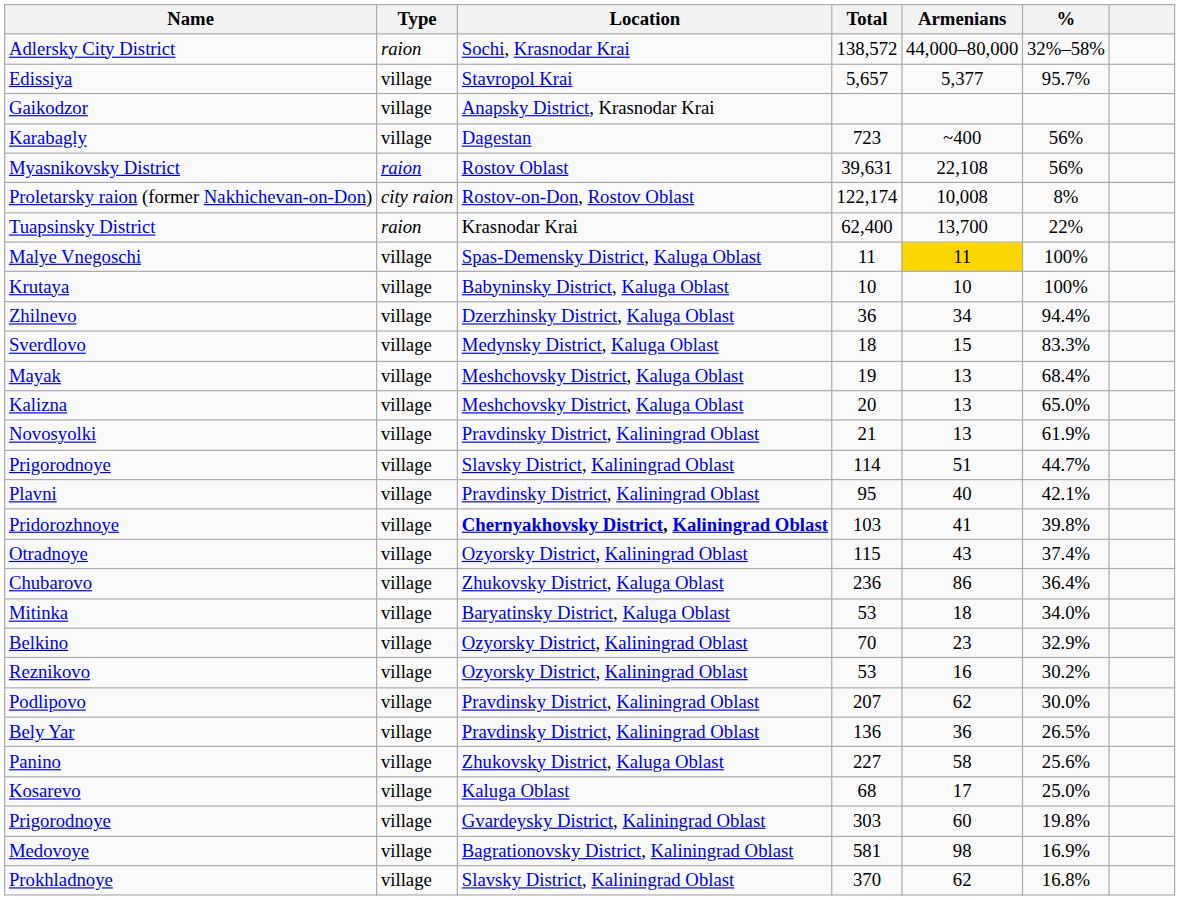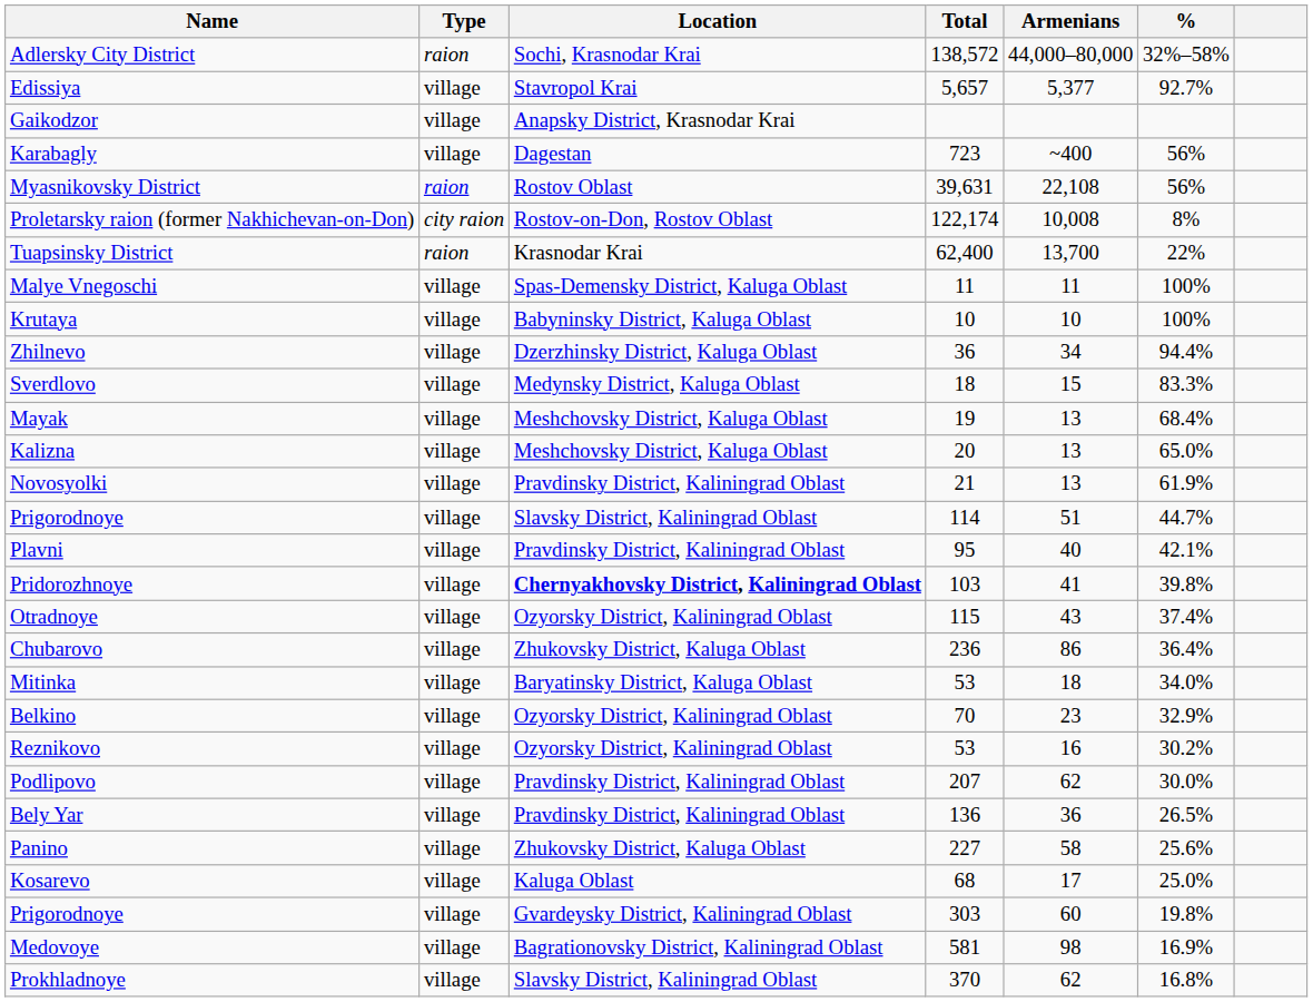 <table class="wikitable sortable">
 <tr>
 <th>Name</th>
 <th>Type</th>
 <th>Location</th>
 <th>Total</th>
 <th>Armenians</th>
 <th>%</th>
 <th class="unsortable" style="width:3em"></th>
 </tr>
 <tr>
 <td><a href='#'>Adlersky City District</a></td>
 <td><em>raion</em></td>
 <td> <a href='#'>Sochi</a>, <a href='#'>Krasnodar Krai</a></td>
 <td align="center">138,572</td>
 <td align="center">44,000–80,000</td>
 <td align="center">32%–58%</td>
 <td align="center"></td>
 </tr>
 <tr>
 <td><a href='#'>Edissiya</a></td>
 <td>village</td>
 <td> <a href='#'>Stavropol Krai</a></td>
 <td align="center">5,657</td>
 <td align="center">5,377</td>
-<td align="center">95.7%</td>
+<td align="center">92.7%</td>
 <td align="center"></td>
 </tr>
 <tr>
 <td><a href='#'>Gaikodzor</a></td>
 <td>village</td>
 <td> <a href='#'>Anapsky District</a>, Krasnodar Krai</td>
 <td align="center"></td>
 <td align="center"></td>
 <td align="center"></td>
 <td align="center"></td>
 </tr>
 <tr>
 <td><a href='#'>Karabagly</a></td>
 <td>village</td>
 <td> <a href='#'>Dagestan</a></td>
 <td align="center">723</td>
 <td align="center">~400</td>
 <td align="center">56%</td>
 <td align="center"></td>
 </tr>
 <tr>
 <td><a href='#'>Myasnikovsky District</a></td>
 <td><em><a href='#'>raion</a></em></td>
 <td> <a href='#'>Rostov Oblast</a></td>
 <td align="center">39,631</td>
 <td align="center">22,108</td>
 <td align="center">56%</td>
 <td align="center"></td>
 </tr>
 <tr>
 <td><a href='#'>Proletarsky raion</a> (former <a href='#'>Nakhichevan-on-Don</a>)</td>
 <td><em>city raion</em></td>
 <td> <a href='#'>Rostov-on-Don</a>, <a href='#'>Rostov Oblast</a></td>
 <td align="center">122,174</td>
 <td align="center">10,008</td>
 <td align="center">8%</td>
 <td align="center"></td>
 </tr>
 <tr>
 <td><a href='#'>Tuapsinsky District</a></td>
 <td><em>raion</em></td>
 <td> Krasnodar Krai</td>
 <td align="center">62,400</td>
 <td align="center">13,700</td>
 <td align="center">22%</td>
 <td align="center"></td>
 </tr>
 <tr>
 <td><a href='#'>Malye Vnegoschi</a></td>
 <td>village</td>
 <td> <a href='#'>Spas-Demensky District</a>, <a href='#'>Kaluga Oblast</a></td>
 <td align="center">11</td>
-<td align="center" style="background: gold;">11</td>
+<td align="center">11</td>
 <td align="center">100%</td>
 <td align="center"></td>
 </tr>
 <tr>
 <td><a href='#'>Krutaya</a></td>
 <td>village</td>
 <td> <a href='#'>Babyninsky District</a>, <a href='#'>Kaluga Oblast</a></td>
 <td align="center">10</td>
 <td align="center">10</td>
 <td align="center">100%</td>
 <td align="center"></td>
 </tr>
 <tr>
 <td><a href='#'>Zhilnevo</a></td>
 <td>village</td>
 <td> <a href='#'>Dzerzhinsky District</a>, <a href='#'>Kaluga Oblast</a></td>
 <td align="center">36</td>
 <td align="center">34</td>
 <td align="center">94.4%</td>
 <td align="center"></td>
 </tr>
 <tr>
 <td><a href='#'>Sverdlovo</a></td>
 <td>village</td>
 <td> <a href='#'>Medynsky District</a>, <a href='#'>Kaluga Oblast</a></td>
 <td align="center">18</td>
 <td align="center">15</td>
 <td align="center">83.3%</td>
 <td align="center"></td>
 </tr>
 <tr>
 <td><a href='#'>Mayak</a></td>
 <td>village</td>
 <td> <a href='#'>Meshchovsky District</a>, <a href='#'>Kaluga Oblast</a></td>
 <td align="center">19</td>
 <td align="center">13</td>
 <td align="center">68.4%</td>
 <td align="center"></td>
 </tr>
 <tr>
 <td><a href='#'>Kalizna</a></td>
 <td>village</td>
 <td> <a href='#'>Meshchovsky District</a>, <a href='#'>Kaluga Oblast</a></td>
 <td align="center">20</td>
 <td align="center">13</td>
 <td align="center">65.0%</td>
 <td align="center"></td>
 </tr>
 <tr>
 <td><a href='#'>Novosyolki</a></td>
 <td>village</td>
 <td> <a href='#'>Pravdinsky District</a>, <a href='#'>Kaliningrad Oblast</a></td>
 <td align="center">21</td>
 <td align="center">13</td>
 <td align="center">61.9%</td>
 <td align="center"></td>
 </tr>
 <tr>
 <td><a href='#'>Prigorodnoye</a></td>
 <td>village</td>
 <td> <a href='#'>Slavsky District</a>, <a href='#'>Kaliningrad Oblast</a></td>
 <td align="center">114</td>
 <td align="center">51</td>
 <td align="center">44.7%</td>
 <td align="center"></td>
 </tr>
 <tr>
 <td><a href='#'>Plavni</a></td>
 <td>village</td>
 <td> <a href='#'>Pravdinsky District</a>, <a href='#'>Kaliningrad Oblast</a></td>
 <td align="center">95</td>
 <td align="center">40</td>
 <td align="center">42.1%</td>
 <td align="center"></td>
 </tr>
 <tr>
 <td><a href='#'>Pridorozhnoye</a></td>
 <td>village</td>
 <td><strong> <a href='#'>Chernyakhovsky District</a>, <a href='#'>Kaliningrad Oblast</a></strong></td>
 <td align="center">103</td>
 <td align="center">41</td>
 <td align="center">39.8%</td>
 <td align="center"></td>
 </tr>
 <tr>
 <td><a href='#'>Otradnoye</a></td>
 <td>village</td>
 <td> <a href='#'>Ozyorsky District</a>, <a href='#'>Kaliningrad Oblast</a></td>
 <td align="center">115</td>
 <td align="center">43</td>
 <td align="center">37.4%</td>
 <td align="center"></td>
 </tr>
 <tr>
 <td><a href='#'>Chubarovo</a></td>
 <td>village</td>
 <td> <a href='#'>Zhukovsky District</a>, <a href='#'>Kaluga Oblast</a></td>
 <td align="center">236</td>
 <td align="center">86</td>
 <td align="center">36.4%</td>
 <td align="center"></td>
 </tr>
 <tr>
 <td><a href='#'>Mitinka</a></td>
 <td>village</td>
 <td> <a href='#'>Baryatinsky District</a>, <a href='#'>Kaluga Oblast</a></td>
 <td align="center">53</td>
 <td align="center">18</td>
 <td align="center">34.0%</td>
 <td align="center"></td>
 </tr>
 <tr>
 <td><a href='#'>Belkino</a></td>
 <td>village</td>
 <td> <a href='#'>Ozyorsky District</a>, <a href='#'>Kaliningrad Oblast</a></td>
 <td align="center">70</td>
 <td align="center">23</td>
 <td align="center">32.9%</td>
 <td align="center"></td>
 </tr>
 <tr>
 <td><a href='#'>Reznikovo</a></td>
 <td>village</td>
 <td> <a href='#'>Ozyorsky District</a>, <a href='#'>Kaliningrad Oblast</a></td>
 <td align="center">53</td>
 <td align="center">16</td>
 <td align="center">30.2%</td>
 <td align="center"></td>
 </tr>
 <tr>
 <td><a href='#'>Podlipovo</a></td>
 <td>village</td>
 <td> <a href='#'>Pravdinsky District</a>, <a href='#'>Kaliningrad Oblast</a></td>
 <td align="center">207</td>
 <td align="center">62</td>
 <td align="center">30.0%</td>
 <td align="center"></td>
 </tr>
 <tr>
 <td><a href='#'>Bely Yar</a></td>
 <td>village</td>
 <td> <a href='#'>Pravdinsky District</a>, <a href='#'>Kaliningrad Oblast</a></td>
 <td align="center">136</td>
 <td align="center">36</td>
 <td align="center">26.5%</td>
 <td align="center"></td>
 </tr>
 <tr>
 <td><a href='#'>Panino</a></td>
 <td>village</td>
 <td> <a href='#'>Zhukovsky District</a>, <a href='#'>Kaluga Oblast</a></td>
 <td align="center">227</td>
 <td align="center">58</td>
 <td align="center">25.6%</td>
 <td align="center"></td>
 </tr>
 <tr>
 <td><a href='#'>Kosarevo</a></td>
 <td>village</td>
 <td> <a href='#'>Kaluga Oblast</a></td>
 <td align="center">68</td>
 <td align="center">17</td>
 <td align="center">25.0%</td>
 <td align="center"></td>
 </tr>
 <tr>
 <td><a href='#'>Prigorodnoye</a></td>
 <td>village</td>
 <td> <a href='#'>Gvardeysky District</a>, <a href='#'>Kaliningrad Oblast</a></td>
 <td align="center">303</td>
 <td align="center">60</td>
 <td align="center">19.8%</td>
 <td align="center"></td>
 </tr>
 <tr>
 <td><a href='#'>Medovoye</a></td>
 <td>village</td>
 <td> <a href='#'>Bagrationovsky District</a>, <a href='#'>Kaliningrad Oblast</a></td>
 <td align="center">581</td>
 <td align="center">98</td>
 <td align="center">16.9%</td>
 <td align="center"></td>
 </tr>
 <tr>
 <td><a href='#'>Prokhladnoye</a></td>
 <td>village</td>
 <td> <a href='#'>Slavsky District</a>, <a href='#'>Kaliningrad Oblast</a></td>
 <td align="center">370</td>
 <td align="center">62</td>
 <td align="center">16.8%</td>
 <td align="center"></td>
 </tr>
 </table>
